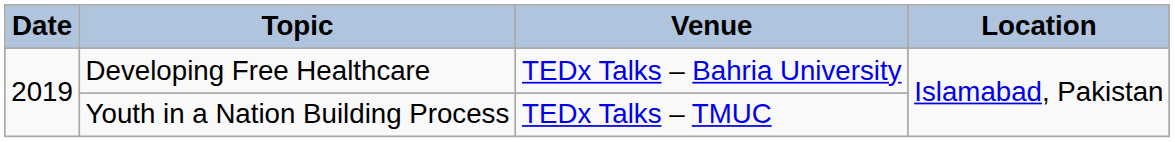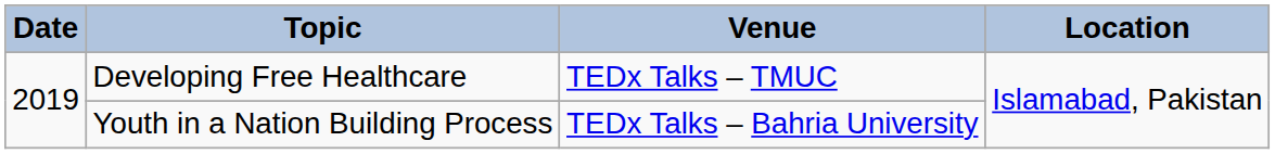 <table class="wikitable">
 <tr>
 <th style="background:#B0C4DE;">Date</th>
 <th style="background:#B0C4DE;">Topic</th>
 <th style="background:#B0C4DE;">Venue</th>
 <th style="background:#B0C4DE;">Location</th>
 </tr>
 <tr>
 <td rowspan="2">2019</td>
 <td>Developing Free Healthcare</td>
-<td><a href='#'>TEDx Talks</a> – <a href='#'>Bahria University</a></td>
+<td><a href='#'>TEDx Talks</a> – <a href='#'>TMUC</a></td>
 <td rowspan="2"><a href='#'>Islamabad</a>, Pakistan</td>
 </tr>
 <tr>
 <td>Youth in a Nation Building Process</td>
-<td><a href='#'>TEDx Talks</a> – <a href='#'>TMUC</a></td>
+<td><a href='#'>TEDx Talks</a> – <a href='#'>Bahria University</a></td>
 </tr>
 </table>
